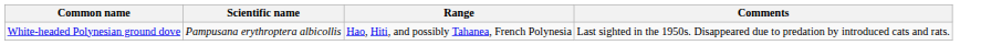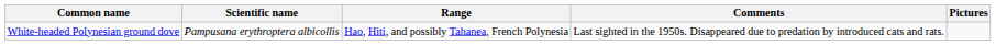 <table class="wikitable sortable">
 <tr>
 <th>Common name</th>
 <th>Scientific name</th>
 <th>Range</th>
 <th class="unsortable">Comments</th>
+<th class="unsortable">Pictures</th>
 </tr>
 <tr>
 <td><a href='#'>White-headed Polynesian ground dove</a></td>
 <td><em>Pampusana erythroptera albicollis</em></td>
 <td><a href='#'>Hao</a>, <a href='#'>Hiti</a>, and possibly <a href='#'>Tahanea</a>, French Polynesia</td>
 <td>Last sighted in the 1950s. Disappeared due to predation by introduced cats and rats.</td>
+<td></td>
 </tr>
 </table>
